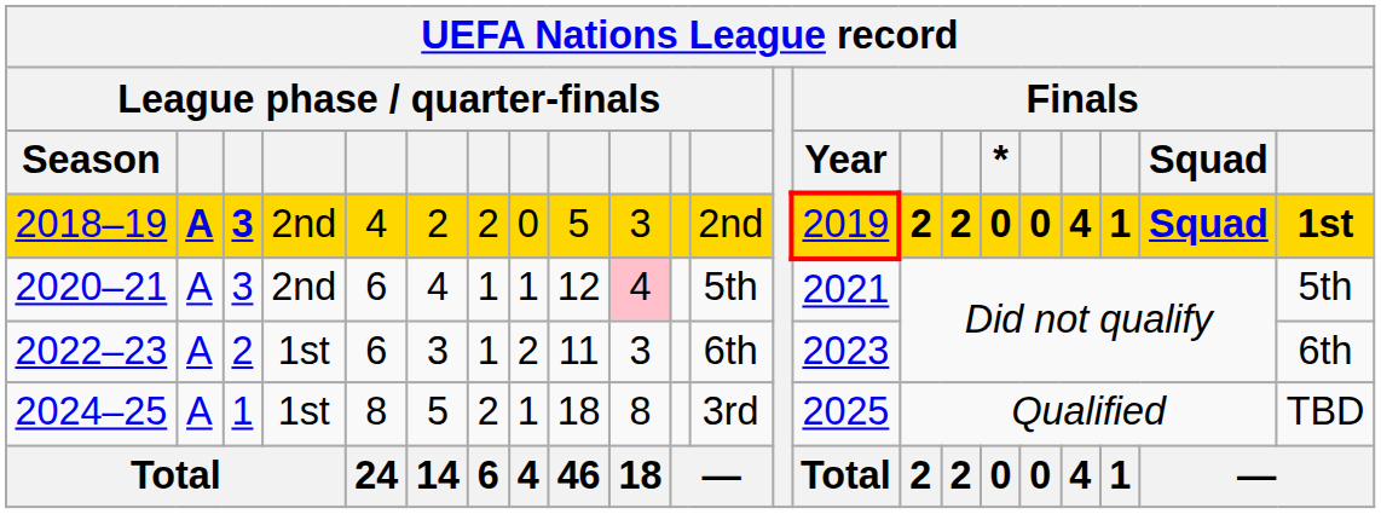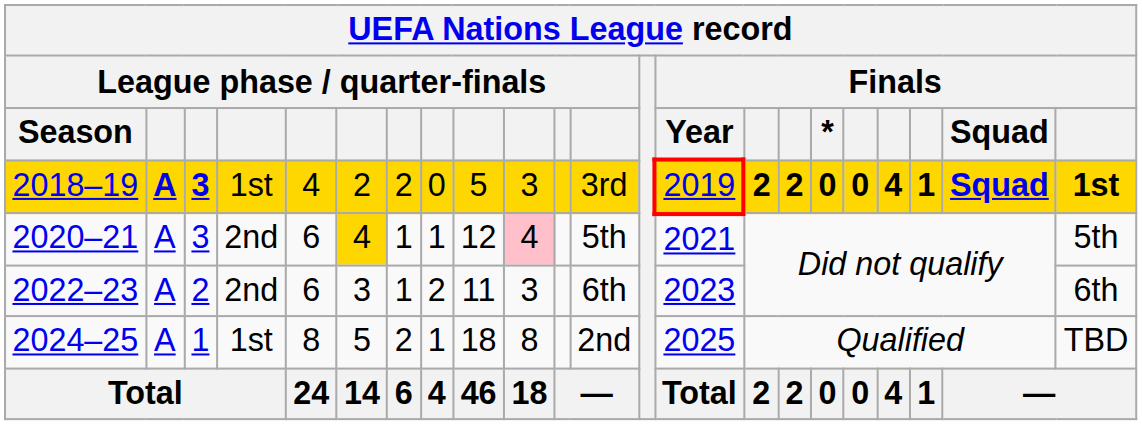 <table class="wikitable" style="text-align:center">
 <tr>
 <th colspan="22"><a href='#'>UEFA Nations League</a> record</th>
 </tr>
 <tr>
 <th colspan=12>League phase / quarter-finals</th>
 <th rowspan=7></th>
 <th colspan=9>Finals</th>
 </tr>
 <tr>
 <th>Season</th>
 <th></th>
 <th></th>
 <th></th>
 <th></th>
 <th></th>
 <th></th>
 <th></th>
 <th></th>
 <th></th>
 <th></th>
 <th></th>
 <th>Year</th>
 <th></th>
 <th></th>
 <th>*</th>
 <th></th>
 <th></th>
 <th></th>
 <th>Squad</th>
 <th></th>
 </tr>
 <tr style="background:Gold">
 <td><a href='#'>2018–19</a></td>
 <td><strong><a href='#'>A</a></strong></td>
 <td><strong><a href='#'>3</a></strong></td>
-<td>2nd</td>
+<td>1st</td>
 <td>4</td>
 <td>2</td>
 <td>2</td>
 <td>0</td>
 <td>5</td>
 <td>3</td>
 <td></td>
-<td>2nd</td>
+<td>3rd</td>
 <td style="border:2px solid red"> <a href='#'>2019</a></td>
 <td><strong>2</strong></td>
 <td><strong>2</strong></td>
 <td><strong>0</strong></td>
 <td><strong>0</strong></td>
 <td><strong>4</strong></td>
 <td><strong>1</strong></td>
 <td><strong><a href='#'>Squad</a></strong></td>
 <td><strong>1st</strong></td>
 </tr>
 <tr>
 <td><a href='#'>2020–21</a></td>
 <td><a href='#'>A</a></td>
 <td><a href='#'>3</a></td>
 <td>2nd</td>
 <td>6</td>
-<td>4</td>
+<td style="background: gold;">4</td>
 <td>1</td>
 <td>1</td>
 <td>12</td>
 <td style="background: pink;">4</td>
 <td></td>
 <td>5th</td>
 <td> <a href='#'>2021</a></td>
 <td colspan=7 rowspan=2><em>Did not qualify</em></td>
 <td>5th</td>
 </tr>
 <tr>
 <td><a href='#'>2022–23</a></td>
 <td><a href='#'>A</a></td>
 <td><a href='#'>2</a></td>
-<td>1st</td>
+<td>2nd</td>
 <td>6</td>
 <td>3</td>
 <td>1</td>
 <td>2</td>
 <td>11</td>
 <td>3</td>
 <td></td>
 <td>6th</td>
 <td> <a href='#'>2023</a></td>
 <td>6th</td>
 </tr>
 <tr>
 <td><a href='#'>2024–25</a></td>
 <td><a href='#'>A</a></td>
 <td><a href='#'>1</a></td>
 <td>1st</td>
 <td>8</td>
 <td>5</td>
 <td>2</td>
 <td>1</td>
 <td>18</td>
 <td>8</td>
 <td></td>
-<td>3rd</td>
+<td>2nd</td>
 <td> <a href='#'>2025</a></td>
 <td colspan="7"><em>Qualified</em></td>
 <td>TBD</td>
 </tr>
 <tr>
 <th colspan="4">Total</th>
 <th>24</th>
 <th>14</th>
 <th>6</th>
 <th>4</th>
 <th>46</th>
 <th>18</th>
 <th colspan="2">—</th>
 <th>Total</th>
 <th>2</th>
 <th>2</th>
 <th>0</th>
 <th>0</th>
 <th>4</th>
 <th>1</th>
 <th colspan="2">—</th>
 </tr>
 </table>
